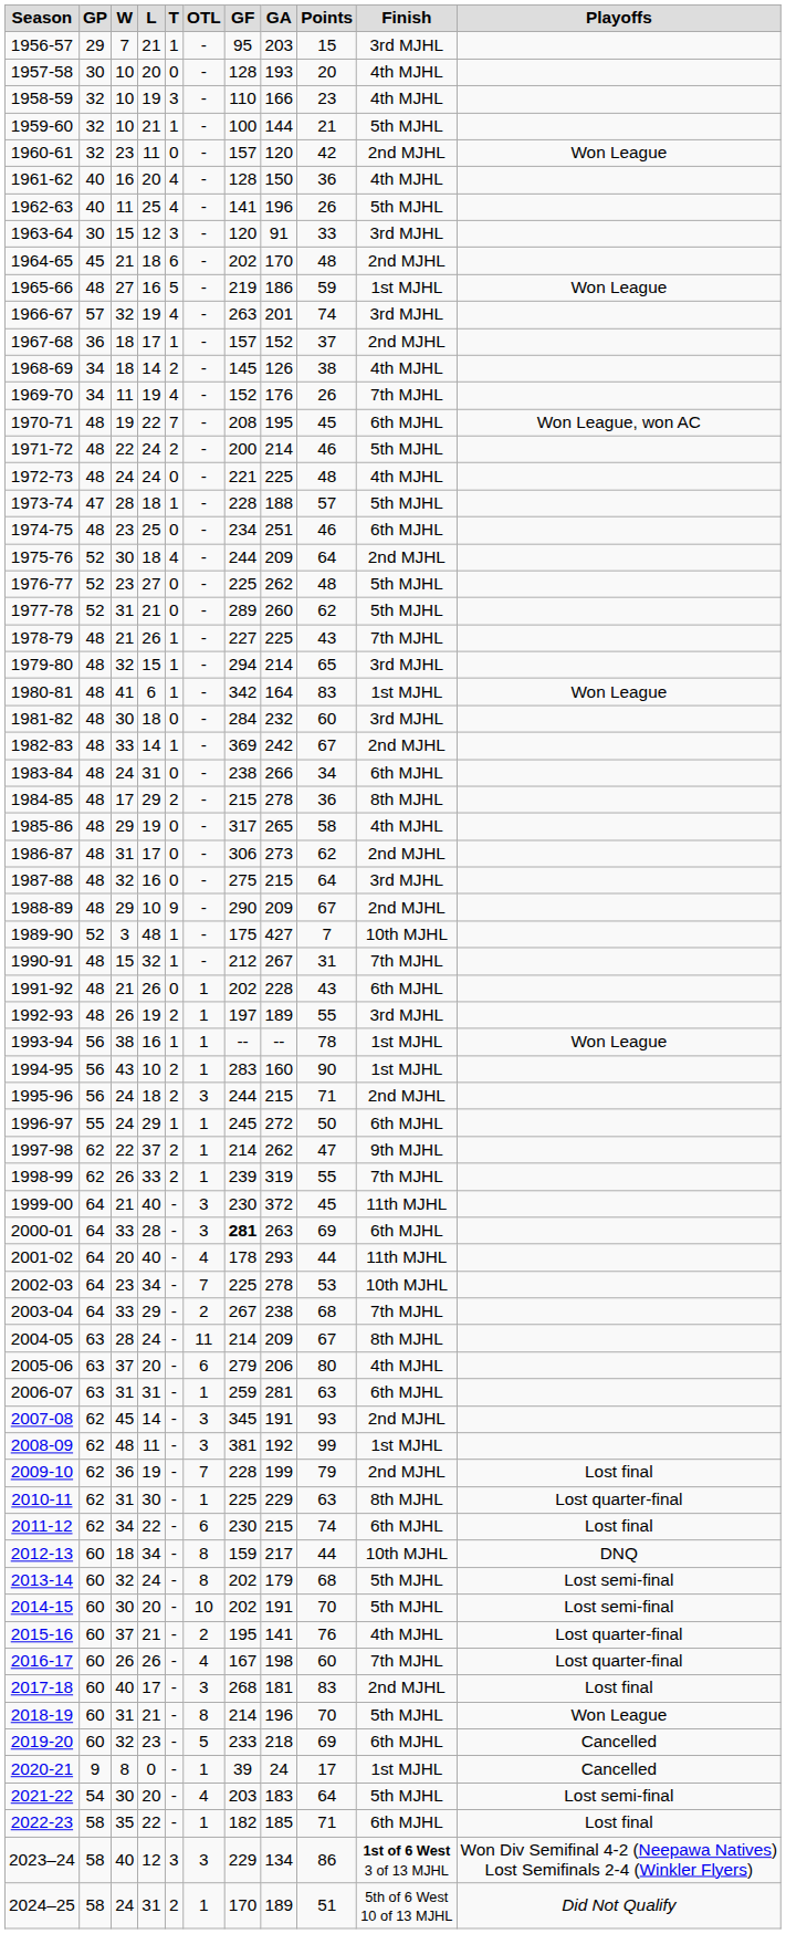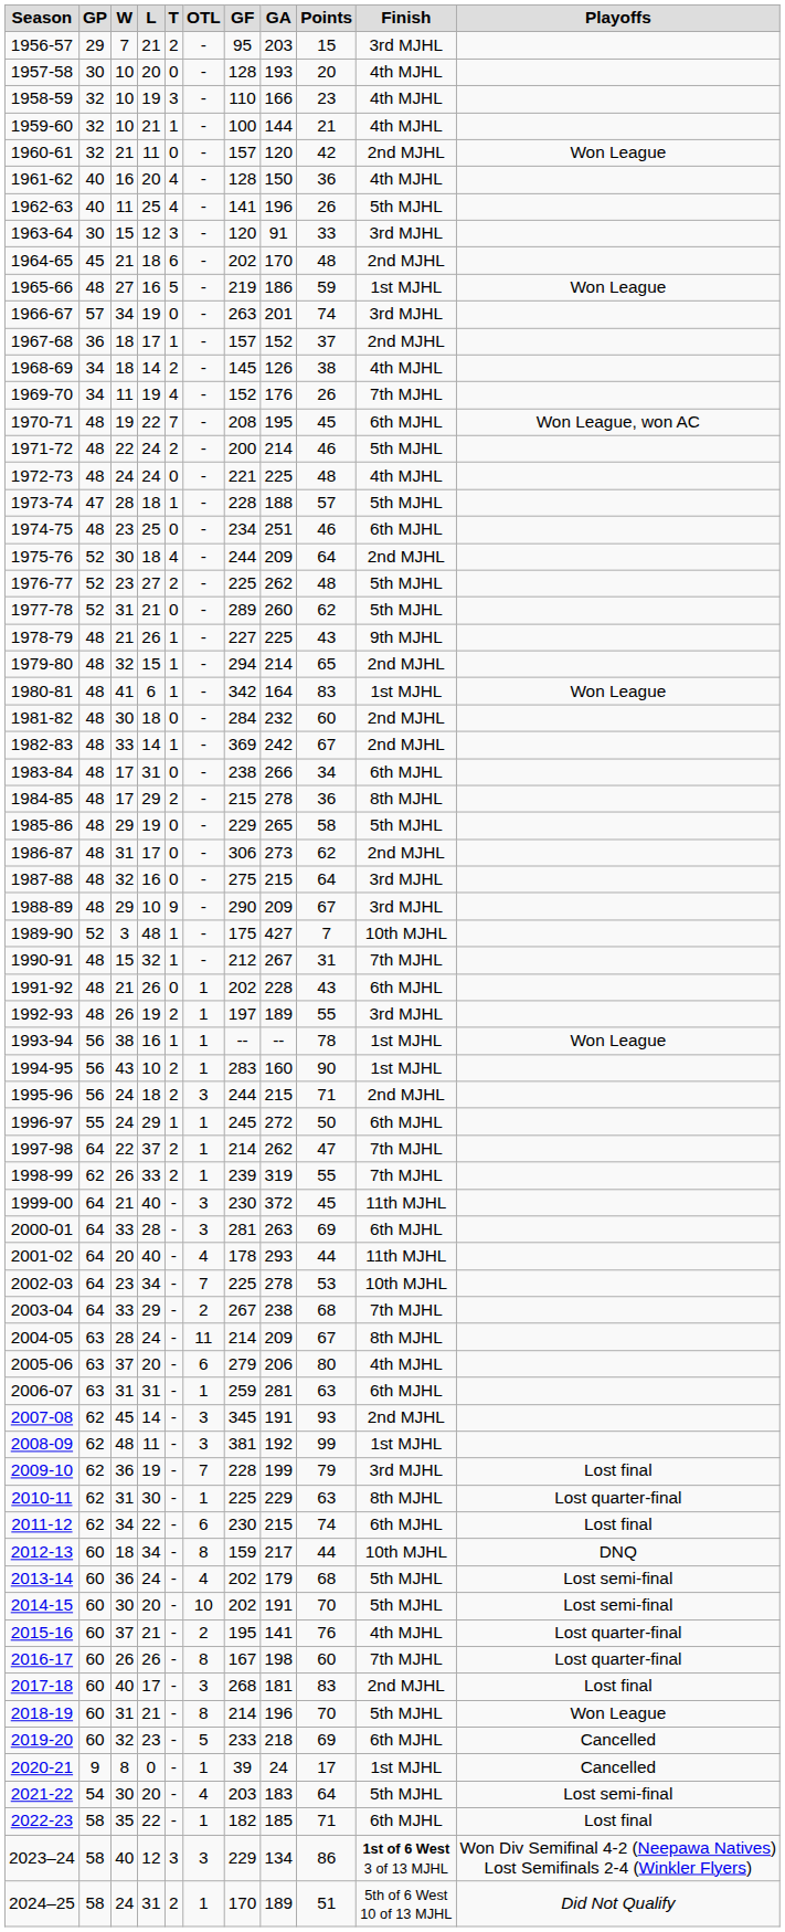 <table class="wikitable">
 <tr align="center"  bgcolor="#dddddd">
 <td><strong>Season</strong></td>
 <td><strong>GP </strong></td>
 <td><strong> W </strong></td>
 <td><strong> L </strong></td>
 <td><strong> T </strong></td>
 <td><strong>OTL</strong></td>
 <td><strong>GF </strong></td>
 <td><strong>GA </strong></td>
 <td><strong>Points</strong></td>
 <td><strong>Finish</strong></td>
 <td><strong>Playoffs</strong></td>
 </tr>
 <tr align="center">
 <td>1956-57</td>
 <td>29</td>
 <td>7</td>
 <td>21</td>
-<td>1</td>
+<td>2</td>
 <td>-</td>
 <td>95</td>
 <td>203</td>
 <td>15</td>
 <td>3rd MJHL</td>
 <td></td>
 </tr>
 <tr align="center">
 <td>1957-58</td>
 <td>30</td>
 <td>10</td>
 <td>20</td>
 <td>0</td>
 <td>-</td>
 <td>128</td>
 <td>193</td>
 <td>20</td>
 <td>4th MJHL</td>
 <td></td>
 </tr>
 <tr align="center">
 <td>1958-59</td>
 <td>32</td>
 <td>10</td>
 <td>19</td>
 <td>3</td>
 <td>-</td>
 <td>110</td>
 <td>166</td>
 <td>23</td>
 <td>4th MJHL</td>
 <td></td>
 </tr>
 <tr align="center">
 <td>1959-60</td>
 <td>32</td>
 <td>10</td>
 <td>21</td>
 <td>1</td>
 <td>-</td>
 <td>100</td>
 <td>144</td>
 <td>21</td>
-<td>5th MJHL</td>
+<td>4th MJHL</td>
 <td></td>
 </tr>
 <tr align="center">
 <td>1960-61</td>
 <td>32</td>
-<td>23</td>
+<td>21</td>
 <td>11</td>
 <td>0</td>
 <td>-</td>
 <td>157</td>
 <td>120</td>
 <td>42</td>
 <td>2nd MJHL</td>
 <td>Won League</td>
 </tr>
 <tr align="center">
 <td>1961-62</td>
 <td>40</td>
 <td>16</td>
 <td>20</td>
 <td>4</td>
 <td>-</td>
 <td>128</td>
 <td>150</td>
 <td>36</td>
 <td>4th MJHL</td>
 <td></td>
 </tr>
 <tr align="center">
 <td>1962-63</td>
 <td>40</td>
 <td>11</td>
 <td>25</td>
 <td>4</td>
 <td>-</td>
 <td>141</td>
 <td>196</td>
 <td>26</td>
 <td>5th MJHL</td>
 <td></td>
 </tr>
 <tr align="center">
 <td>1963-64</td>
 <td>30</td>
 <td>15</td>
 <td>12</td>
 <td>3</td>
 <td>-</td>
 <td>120</td>
 <td>91</td>
 <td>33</td>
 <td>3rd MJHL</td>
 <td></td>
 </tr>
 <tr align="center">
 <td>1964-65</td>
 <td>45</td>
 <td>21</td>
 <td>18</td>
 <td>6</td>
 <td>-</td>
 <td>202</td>
 <td>170</td>
 <td>48</td>
 <td>2nd MJHL</td>
 <td></td>
 </tr>
 <tr align="center">
 <td>1965-66</td>
 <td>48</td>
 <td>27</td>
 <td>16</td>
 <td>5</td>
 <td>-</td>
 <td>219</td>
 <td>186</td>
 <td>59</td>
 <td>1st MJHL</td>
 <td>Won League</td>
 </tr>
 <tr align="center">
 <td>1966-67</td>
 <td>57</td>
-<td>32</td>
+<td>34</td>
 <td>19</td>
-<td>4</td>
+<td>0</td>
 <td>-</td>
 <td>263</td>
 <td>201</td>
 <td>74</td>
 <td>3rd MJHL</td>
 <td></td>
 </tr>
 <tr align="center">
 <td>1967-68</td>
 <td>36</td>
 <td>18</td>
 <td>17</td>
 <td>1</td>
 <td>-</td>
 <td>157</td>
 <td>152</td>
 <td>37</td>
 <td>2nd MJHL</td>
 <td></td>
 </tr>
 <tr align="center">
 <td>1968-69</td>
 <td>34</td>
 <td>18</td>
 <td>14</td>
 <td>2</td>
 <td>-</td>
 <td>145</td>
 <td>126</td>
 <td>38</td>
 <td>4th MJHL</td>
 <td></td>
 </tr>
 <tr align="center">
 <td>1969-70</td>
 <td>34</td>
 <td>11</td>
 <td>19</td>
 <td>4</td>
 <td>-</td>
 <td>152</td>
 <td>176</td>
 <td>26</td>
 <td>7th MJHL</td>
 <td></td>
 </tr>
 <tr align="center">
 <td>1970-71</td>
 <td>48</td>
 <td>19</td>
 <td>22</td>
 <td>7</td>
 <td>-</td>
 <td>208</td>
 <td>195</td>
 <td>45</td>
 <td>6th MJHL</td>
 <td>Won League, won AC</td>
 </tr>
 <tr align="center">
 <td>1971-72</td>
 <td>48</td>
 <td>22</td>
 <td>24</td>
 <td>2</td>
 <td>-</td>
 <td>200</td>
 <td>214</td>
 <td>46</td>
 <td>5th MJHL</td>
 <td></td>
 </tr>
 <tr align="center">
 <td>1972-73</td>
 <td>48</td>
 <td>24</td>
 <td>24</td>
 <td>0</td>
 <td>-</td>
 <td>221</td>
 <td>225</td>
 <td>48</td>
 <td>4th MJHL</td>
 <td></td>
 </tr>
 <tr align="center">
 <td>1973-74</td>
 <td>47</td>
 <td>28</td>
 <td>18</td>
 <td>1</td>
 <td>-</td>
 <td>228</td>
 <td>188</td>
 <td>57</td>
 <td>5th MJHL</td>
 <td></td>
 </tr>
 <tr align="center">
 <td>1974-75</td>
 <td>48</td>
 <td>23</td>
 <td>25</td>
 <td>0</td>
 <td>-</td>
 <td>234</td>
 <td>251</td>
 <td>46</td>
 <td>6th MJHL</td>
 <td></td>
 </tr>
 <tr align="center">
 <td>1975-76</td>
 <td>52</td>
 <td>30</td>
 <td>18</td>
 <td>4</td>
 <td>-</td>
 <td>244</td>
 <td>209</td>
 <td>64</td>
 <td>2nd MJHL</td>
 <td></td>
 </tr>
 <tr align="center">
 <td>1976-77</td>
 <td>52</td>
 <td>23</td>
 <td>27</td>
-<td>0</td>
+<td>2</td>
 <td>-</td>
 <td>225</td>
 <td>262</td>
 <td>48</td>
 <td>5th MJHL</td>
 <td></td>
 </tr>
 <tr align="center">
 <td>1977-78</td>
 <td>52</td>
 <td>31</td>
 <td>21</td>
 <td>0</td>
 <td>-</td>
 <td>289</td>
 <td>260</td>
 <td>62</td>
 <td>5th MJHL</td>
 <td></td>
 </tr>
 <tr align="center">
 <td>1978-79</td>
 <td>48</td>
 <td>21</td>
 <td>26</td>
 <td>1</td>
 <td>-</td>
 <td>227</td>
 <td>225</td>
 <td>43</td>
-<td>7th MJHL</td>
+<td>9th MJHL</td>
 <td></td>
 </tr>
 <tr align="center">
 <td>1979-80</td>
 <td>48</td>
 <td>32</td>
 <td>15</td>
 <td>1</td>
 <td>-</td>
 <td>294</td>
 <td>214</td>
 <td>65</td>
-<td>3rd MJHL</td>
+<td>2nd MJHL</td>
 <td></td>
 </tr>
 <tr align="center">
 <td>1980-81</td>
 <td>48</td>
 <td>41</td>
 <td>6</td>
 <td>1</td>
 <td>-</td>
 <td>342</td>
 <td>164</td>
 <td>83</td>
 <td>1st MJHL</td>
 <td>Won League</td>
 </tr>
 <tr align="center">
 <td>1981-82</td>
 <td>48</td>
 <td>30</td>
 <td>18</td>
 <td>0</td>
 <td>-</td>
 <td>284</td>
 <td>232</td>
 <td>60</td>
-<td>3rd MJHL</td>
+<td>2nd MJHL</td>
 <td></td>
 </tr>
 <tr align="center">
 <td>1982-83</td>
 <td>48</td>
 <td>33</td>
 <td>14</td>
 <td>1</td>
 <td>-</td>
 <td>369</td>
 <td>242</td>
 <td>67</td>
 <td>2nd MJHL</td>
 <td></td>
 </tr>
 <tr align="center">
 <td>1983-84</td>
 <td>48</td>
-<td>24</td>
+<td>17</td>
 <td>31</td>
 <td>0</td>
 <td>-</td>
 <td>238</td>
 <td>266</td>
 <td>34</td>
 <td>6th MJHL</td>
 <td></td>
 </tr>
 <tr align="center">
 <td>1984-85</td>
 <td>48</td>
 <td>17</td>
 <td>29</td>
 <td>2</td>
 <td>-</td>
 <td>215</td>
 <td>278</td>
 <td>36</td>
 <td>8th MJHL</td>
 <td></td>
 </tr>
 <tr align="center">
 <td>1985-86</td>
 <td>48</td>
 <td>29</td>
 <td>19</td>
 <td>0</td>
 <td>-</td>
-<td>317</td>
+<td>229</td>
 <td>265</td>
 <td>58</td>
-<td>4th MJHL</td>
+<td>5th MJHL</td>
 <td></td>
 </tr>
 <tr align="center">
 <td>1986-87</td>
 <td>48</td>
 <td>31</td>
 <td>17</td>
 <td>0</td>
 <td>-</td>
 <td>306</td>
 <td>273</td>
 <td>62</td>
 <td>2nd MJHL</td>
 <td></td>
 </tr>
 <tr align="center">
 <td>1987-88</td>
 <td>48</td>
 <td>32</td>
 <td>16</td>
 <td>0</td>
 <td>-</td>
 <td>275</td>
 <td>215</td>
 <td>64</td>
 <td>3rd MJHL</td>
 <td></td>
 </tr>
 <tr align="center">
 <td>1988-89</td>
 <td>48</td>
 <td>29</td>
 <td>10</td>
 <td>9</td>
 <td>-</td>
 <td>290</td>
 <td>209</td>
 <td>67</td>
-<td>2nd MJHL</td>
+<td>3rd MJHL</td>
 <td></td>
 </tr>
 <tr align="center">
 <td>1989-90</td>
 <td>52</td>
 <td>3</td>
 <td>48</td>
 <td>1</td>
 <td>-</td>
 <td>175</td>
 <td>427</td>
 <td>7</td>
 <td>10th MJHL</td>
 <td></td>
 </tr>
 <tr align="center">
 <td>1990-91</td>
 <td>48</td>
 <td>15</td>
 <td>32</td>
 <td>1</td>
 <td>-</td>
 <td>212</td>
 <td>267</td>
 <td>31</td>
 <td>7th MJHL</td>
 <td></td>
 </tr>
 <tr align="center">
 <td>1991-92</td>
 <td>48</td>
 <td>21</td>
 <td>26</td>
 <td>0</td>
 <td>1</td>
 <td>202</td>
 <td>228</td>
 <td>43</td>
 <td>6th MJHL</td>
 <td></td>
 </tr>
 <tr align="center">
 <td>1992-93</td>
 <td>48</td>
 <td>26</td>
 <td>19</td>
 <td>2</td>
 <td>1</td>
 <td>197</td>
 <td>189</td>
 <td>55</td>
 <td>3rd MJHL</td>
 <td></td>
 </tr>
 <tr align="center">
 <td>1993-94</td>
 <td>56</td>
 <td>38</td>
 <td>16</td>
 <td>1</td>
 <td>1</td>
 <td>--</td>
 <td>--</td>
 <td>78</td>
 <td>1st MJHL</td>
 <td>Won League</td>
 </tr>
 <tr align="center">
 <td>1994-95</td>
 <td>56</td>
 <td>43</td>
 <td>10</td>
 <td>2</td>
 <td>1</td>
 <td>283</td>
 <td>160</td>
 <td>90</td>
 <td>1st MJHL</td>
 <td></td>
 </tr>
 <tr align="center">
 <td>1995-96</td>
 <td>56</td>
 <td>24</td>
 <td>18</td>
 <td>2</td>
 <td>3</td>
 <td>244</td>
 <td>215</td>
 <td>71</td>
 <td>2nd MJHL</td>
 <td></td>
 </tr>
 <tr align="center">
 <td>1996-97</td>
 <td>55</td>
 <td>24</td>
 <td>29</td>
 <td>1</td>
 <td>1</td>
 <td>245</td>
 <td>272</td>
 <td>50</td>
 <td>6th MJHL</td>
 <td></td>
 </tr>
 <tr align="center">
 <td>1997-98</td>
-<td>62</td>
+<td>64</td>
 <td>22</td>
 <td>37</td>
 <td>2</td>
 <td>1</td>
 <td>214</td>
 <td>262</td>
 <td>47</td>
-<td>9th MJHL</td>
+<td>7th MJHL</td>
 <td></td>
 </tr>
 <tr align="center">
 <td>1998-99</td>
 <td>62</td>
 <td>26</td>
 <td>33</td>
 <td>2</td>
 <td>1</td>
 <td>239</td>
 <td>319</td>
 <td>55</td>
 <td>7th MJHL</td>
 <td></td>
 </tr>
 <tr align="center">
 <td>1999-00</td>
 <td>64</td>
 <td>21</td>
 <td>40</td>
 <td>-</td>
 <td>3</td>
 <td>230</td>
 <td>372</td>
 <td>45</td>
 <td>11th MJHL</td>
 <td></td>
 </tr>
 <tr align="center">
 <td>2000-01</td>
 <td>64</td>
 <td>33</td>
 <td>28</td>
 <td>-</td>
 <td>3</td>
-<td><strong>281</strong></td>
+<td>281</td>
 <td>263</td>
 <td>69</td>
 <td>6th MJHL</td>
 <td></td>
 </tr>
 <tr align="center">
 <td>2001-02</td>
 <td>64</td>
 <td>20</td>
 <td>40</td>
 <td>-</td>
 <td>4</td>
 <td>178</td>
 <td>293</td>
 <td>44</td>
 <td>11th MJHL</td>
 <td></td>
 </tr>
 <tr align="center">
 <td>2002-03</td>
 <td>64</td>
 <td>23</td>
 <td>34</td>
 <td>-</td>
 <td>7</td>
 <td>225</td>
 <td>278</td>
 <td>53</td>
 <td>10th MJHL</td>
 <td></td>
 </tr>
 <tr align="center">
 <td>2003-04</td>
 <td>64</td>
 <td>33</td>
 <td>29</td>
 <td>-</td>
 <td>2</td>
 <td>267</td>
 <td>238</td>
 <td>68</td>
 <td>7th MJHL</td>
 <td></td>
 </tr>
 <tr align="center">
 <td>2004-05</td>
 <td>63</td>
 <td>28</td>
 <td>24</td>
 <td>-</td>
 <td>11</td>
 <td>214</td>
 <td>209</td>
 <td>67</td>
 <td>8th MJHL</td>
 <td></td>
 </tr>
 <tr align="center">
 <td>2005-06</td>
 <td>63</td>
 <td>37</td>
 <td>20</td>
 <td>-</td>
 <td>6</td>
 <td>279</td>
 <td>206</td>
 <td>80</td>
 <td>4th MJHL</td>
 <td></td>
 </tr>
 <tr align="center">
 <td>2006-07</td>
 <td>63</td>
 <td>31</td>
 <td>31</td>
 <td>-</td>
 <td>1</td>
 <td>259</td>
 <td>281</td>
 <td>63</td>
 <td>6th MJHL</td>
 <td></td>
 </tr>
 <tr align="center">
 <td><a href='#'>2007-08</a></td>
 <td>62</td>
 <td>45</td>
 <td>14</td>
 <td>-</td>
 <td>3</td>
 <td>345</td>
 <td>191</td>
 <td>93</td>
 <td>2nd MJHL</td>
 <td></td>
 </tr>
 <tr align="center">
 <td><a href='#'>2008-09</a></td>
 <td>62</td>
 <td>48</td>
 <td>11</td>
 <td>-</td>
 <td>3</td>
 <td>381</td>
 <td>192</td>
 <td>99</td>
 <td>1st MJHL</td>
 <td></td>
 </tr>
 <tr align="center">
 <td><a href='#'>2009-10</a></td>
 <td>62</td>
 <td>36</td>
 <td>19</td>
 <td>-</td>
 <td>7</td>
 <td>228</td>
 <td>199</td>
 <td>79</td>
-<td>2nd MJHL</td>
+<td>3rd MJHL</td>
 <td>Lost final</td>
 </tr>
 <tr align="center">
 <td><a href='#'>2010-11</a></td>
 <td>62</td>
 <td>31</td>
 <td>30</td>
 <td>-</td>
 <td>1</td>
 <td>225</td>
 <td>229</td>
 <td>63</td>
 <td>8th MJHL</td>
 <td>Lost quarter-final</td>
 </tr>
 <tr align="center">
 <td><a href='#'>2011-12</a></td>
 <td>62</td>
 <td>34</td>
 <td>22</td>
 <td>-</td>
 <td>6</td>
 <td>230</td>
 <td>215</td>
 <td>74</td>
 <td>6th MJHL</td>
 <td>Lost final</td>
 </tr>
 <tr align="center">
 <td><a href='#'>2012-13</a></td>
 <td>60</td>
 <td>18</td>
 <td>34</td>
 <td>-</td>
 <td>8</td>
 <td>159</td>
 <td>217</td>
 <td>44</td>
 <td>10th MJHL</td>
 <td>DNQ</td>
 </tr>
 <tr align="center">
 <td><a href='#'>2013-14</a></td>
 <td>60</td>
-<td>32</td>
+<td>36</td>
 <td>24</td>
 <td>-</td>
-<td>8</td>
+<td>4</td>
 <td>202</td>
 <td>179</td>
 <td>68</td>
 <td>5th MJHL</td>
 <td>Lost semi-final</td>
 </tr>
 <tr align="center">
 <td><a href='#'>2014-15</a></td>
 <td>60</td>
 <td>30</td>
 <td>20</td>
 <td>-</td>
 <td>10</td>
 <td>202</td>
 <td>191</td>
 <td>70</td>
 <td>5th MJHL</td>
 <td>Lost semi-final</td>
 </tr>
 <tr align="center">
 <td><a href='#'>2015-16</a></td>
 <td>60</td>
 <td>37</td>
 <td>21</td>
 <td>-</td>
 <td>2</td>
 <td>195</td>
 <td>141</td>
 <td>76</td>
 <td>4th MJHL</td>
 <td>Lost quarter-final</td>
 </tr>
 <tr align="center">
 <td><a href='#'>2016-17</a></td>
 <td>60</td>
 <td>26</td>
 <td>26</td>
 <td>-</td>
-<td>4</td>
+<td>8</td>
 <td>167</td>
 <td>198</td>
 <td>60</td>
 <td>7th MJHL</td>
 <td>Lost quarter-final</td>
 </tr>
 <tr align="center">
 <td><a href='#'>2017-18</a></td>
 <td>60</td>
 <td>40</td>
 <td>17</td>
 <td>-</td>
 <td>3</td>
 <td>268</td>
 <td>181</td>
 <td>83</td>
 <td>2nd MJHL</td>
 <td>Lost final</td>
 </tr>
 <tr align="center">
 <td><a href='#'>2018-19</a></td>
 <td>60</td>
 <td>31</td>
 <td>21</td>
 <td>-</td>
 <td>8</td>
 <td>214</td>
 <td>196</td>
 <td>70</td>
 <td>5th MJHL</td>
 <td>Won League</td>
 </tr>
 <tr align="center">
 <td><a href='#'>2019-20</a></td>
 <td>60</td>
 <td>32</td>
 <td>23</td>
 <td>-</td>
 <td>5</td>
 <td>233</td>
 <td>218</td>
 <td>69</td>
 <td>6th MJHL</td>
 <td>Cancelled</td>
 </tr>
 <tr align="center">
 <td><a href='#'>2020-21</a></td>
 <td>9</td>
 <td>8</td>
 <td>0</td>
 <td>-</td>
 <td>1</td>
 <td>39</td>
 <td>24</td>
 <td>17</td>
 <td>1st MJHL</td>
 <td>Cancelled</td>
 </tr>
 <tr align="center">
 <td><a href='#'>2021-22</a></td>
 <td>54</td>
 <td>30</td>
 <td>20</td>
 <td>-</td>
 <td>4</td>
 <td>203</td>
 <td>183</td>
 <td>64</td>
 <td>5th MJHL</td>
 <td>Lost semi-final</td>
 </tr>
 <tr align="center">
 <td><a href='#'>2022-23</a></td>
 <td>58</td>
 <td>35</td>
 <td>22</td>
 <td>-</td>
 <td>1</td>
 <td>182</td>
 <td>185</td>
 <td>71</td>
 <td>6th MJHL</td>
 <td>Lost final</td>
 </tr>
 <tr align="center">
 <td>2023–24</td>
 <td>58</td>
 <td>40</td>
 <td>12</td>
 <td>3</td>
 <td>3</td>
 <td>229</td>
 <td>134</td>
 <td>86</td>
 <td><small><strong>1st of 6 West</strong><br>3 of 13 MJHL</small></td>
 <td>Won Div Semifinal 4-2 (<a href='#'>Neepawa Natives</a>)<br>Lost Semifinals 2-4 (<a href='#'>Winkler Flyers</a>)</td>
 </tr>
 <tr align="center">
 <td>2024–25</td>
 <td>58</td>
 <td>24</td>
 <td>31</td>
 <td>2</td>
 <td>1</td>
 <td>170</td>
 <td>189</td>
 <td>51</td>
 <td><small>5th of 6 West<br>10 of 13 MJHL</small></td>
 <td><em>Did Not Qualify</em></td>
 </tr>
 </table>
